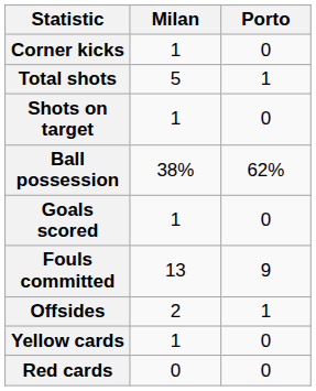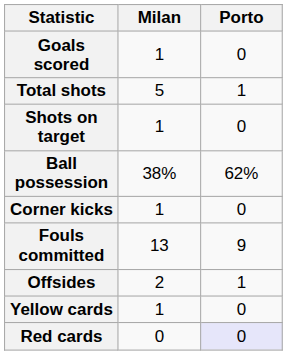 <table class="wikitable plainrowheaders" style="text-align:center">
 <tr>
 <th scope="col" style="width:100px">Statistic</th>
 <th scope="col" style="width:70px">Milan</th>
 <th scope="col" style="width:70px">Porto</th>
 </tr>
 <tr>
-<th scope=row>Corner kicks</th>
+<th scope=row>Goals scored</th>
 <td>1</td>
 <td>0</td>
 </tr>
 <tr>
 <th scope=row>Total shots</th>
 <td>5</td>
 <td>1</td>
 </tr>
 <tr>
 <th scope=row>Shots on target</th>
 <td>1</td>
 <td>0</td>
 </tr>
 <tr>
 <th scope=row>Ball possession</th>
 <td>38%</td>
 <td>62%</td>
 </tr>
 <tr>
-<th scope=row>Goals scored</th>
+<th scope=row>Corner kicks</th>
 <td>1</td>
 <td>0</td>
 </tr>
 <tr>
 <th scope=row>Fouls committed</th>
 <td>13</td>
 <td>9</td>
 </tr>
 <tr>
 <th scope=row>Offsides</th>
 <td>2</td>
 <td>1</td>
 </tr>
 <tr>
 <th scope=row>Yellow cards</th>
 <td>1</td>
 <td>0</td>
 </tr>
 <tr>
 <th scope=row>Red cards</th>
 <td>0</td>
-<td>0</td>
+<td style="background: lavender;">0</td>
 </tr>
 </table>
